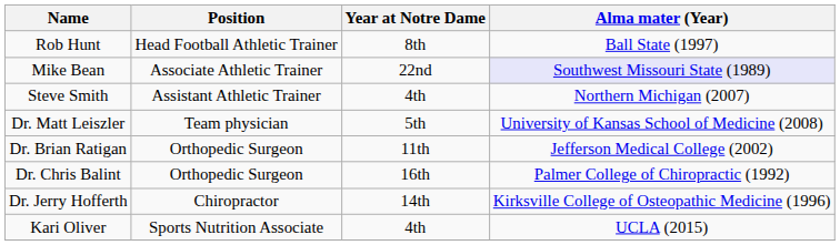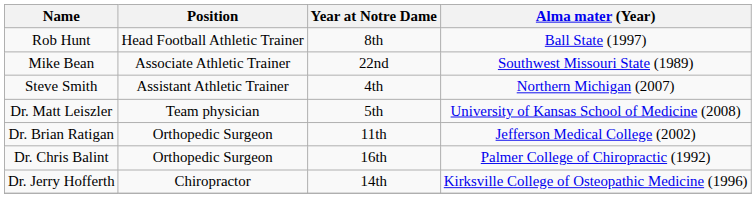 <table class="wikitable">
 <tr>
 <th>Name</th>
 <th>Position</th>
 <th>Year at Notre Dame</th>
 <th><a href='#'>Alma mater</a> (Year)</th>
 </tr>
 <tr style="text-align:center;">
 <td>Rob Hunt</td>
 <td>Head Football Athletic Trainer</td>
 <td>8th</td>
 <td><a href='#'>Ball State</a> (1997)</td>
 </tr>
 <tr style="text-align:center;">
 <td>Mike Bean</td>
 <td>Associate Athletic Trainer</td>
 <td>22nd</td>
-<td style="background: lavender;"><a href='#'>Southwest Missouri State</a> (1989)</td>
+<td><a href='#'>Southwest Missouri State</a> (1989)</td>
 </tr>
 <tr style="text-align:center;">
 <td>Steve Smith</td>
 <td>Assistant Athletic Trainer</td>
 <td>4th</td>
 <td><a href='#'>Northern Michigan</a> (2007)</td>
 </tr>
 <tr style="text-align:center;">
 <td>Dr. Matt Leiszler</td>
 <td>Team physician</td>
 <td>5th</td>
 <td><a href='#'>University of Kansas School of Medicine</a> (2008)</td>
 </tr>
 <tr style="text-align:center;">
 <td>Dr. Brian Ratigan</td>
 <td>Orthopedic Surgeon</td>
 <td>11th</td>
 <td><a href='#'>Jefferson Medical College</a> (2002)</td>
 </tr>
 <tr style="text-align:center;">
 <td>Dr. Chris Balint</td>
 <td>Orthopedic Surgeon</td>
 <td>16th</td>
 <td><a href='#'>Palmer College of Chiropractic</a> (1992)</td>
 </tr>
 <tr style="text-align:center;">
 <td>Dr. Jerry Hofferth</td>
 <td>Chiropractor</td>
 <td>14th</td>
 <td><a href='#'>Kirksville College of Osteopathic Medicine</a> (1996)</td>
 </tr>
 <tr style="text-align:center;">
-<td>Kari Oliver</td>
-<td>Sports Nutrition Associate</td>
-<td>4th</td>
-<td><a href='#'>UCLA</a> (2015)</td>
-</tr>
-<tr style="text-align:center;">
 </tr>
 </table>
